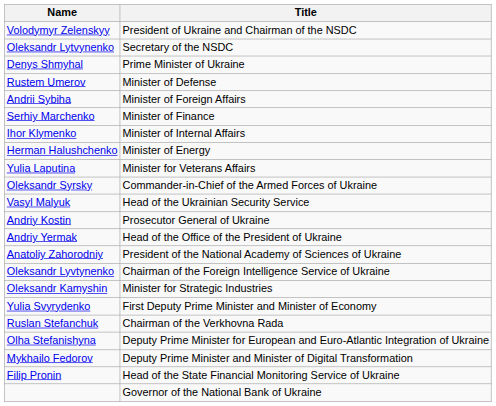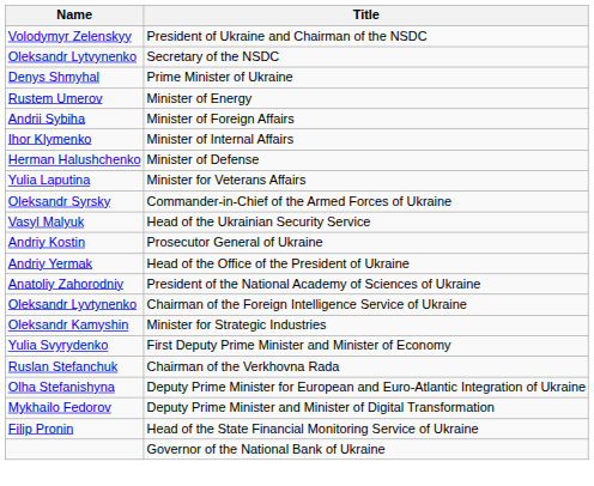 <table class="wikitable">
 <tr>
 <th>Name</th>
 <th>Title</th>
 </tr>
 <tr>
 <td><a href='#'>Volodymyr Zelenskyy</a></td>
 <td>President of Ukraine and Chairman of the NSDC</td>
 </tr>
 <tr>
 <td><a href='#'>Oleksandr Lytvynenko</a></td>
 <td>Secretary of the NSDC</td>
 </tr>
 <tr>
 <td><a href='#'>Denys Shmyhal</a></td>
 <td>Prime Minister of Ukraine</td>
 </tr>
 <tr>
 <td><a href='#'>Rustem Umerov</a></td>
-<td>Minister of Defense</td>
+<td>Minister of Energy</td>
 </tr>
 <tr>
 <td><a href='#'>Andrii Sybiha</a></td>
 <td>Minister of Foreign Affairs</td>
-</tr>
-<tr>
-<td><a href='#'>Serhiy Marchenko</a></td>
-<td>Minister of Finance</td>
 </tr>
 <tr>
 <td><a href='#'>Ihor Klymenko</a></td>
 <td>Minister of Internal Affairs</td>
 </tr>
 <tr>
 <td><a href='#'>Herman Halushchenko</a></td>
-<td>Minister of Energy</td>
+<td>Minister of Defense</td>
 </tr>
 <tr>
 <td><a href='#'>Yulia Laputina</a></td>
 <td>Minister for Veterans Affairs</td>
 </tr>
 <tr>
 <td><a href='#'>Oleksandr Syrsky</a></td>
 <td>Commander-in-Chief of the Armed Forces of Ukraine</td>
 </tr>
 <tr>
 <td><a href='#'>Vasyl Malyuk</a></td>
 <td>Head of the Ukrainian Security Service</td>
 </tr>
 <tr>
 <td><a href='#'>Andriy Kostin</a></td>
 <td>Prosecutor General of Ukraine</td>
 </tr>
 <tr>
 <td><a href='#'>Andriy Yermak</a></td>
 <td>Head of the Office of the President of Ukraine</td>
 </tr>
 <tr>
 <td><a href='#'>Anatoliy Zahorodniy</a></td>
 <td>President of the National Academy of Sciences of Ukraine</td>
 </tr>
 <tr>
 <td><a href='#'>Oleksandr Lyvtynenko</a></td>
 <td>Chairman of the Foreign Intelligence Service of Ukraine</td>
 </tr>
 <tr>
 <td><a href='#'>Oleksandr Kamyshin</a></td>
 <td>Minister for Strategic Industries</td>
 </tr>
 <tr>
 <td><a href='#'>Yulia Svyrydenko</a></td>
 <td>First Deputy Prime Minister and Minister of Economy</td>
 </tr>
 <tr>
 <td><a href='#'>Ruslan Stefanchuk</a></td>
 <td>Chairman of the Verkhovna Rada</td>
 </tr>
 <tr>
 <td><a href='#'>Olha Stefanishyna</a></td>
 <td>Deputy Prime Minister for European and Euro-Atlantic Integration of Ukraine</td>
 </tr>
 <tr>
 <td><a href='#'>Mykhailo Fedorov</a></td>
 <td>Deputy Prime Minister and Minister of Digital Transformation</td>
 </tr>
 <tr>
 <td><a href='#'>Filip Pronin</a></td>
 <td>Head of the State Financial Monitoring Service of Ukraine</td>
 </tr>
 <tr>
 <td></td>
 <td>Governor of the National Bank of Ukraine</td>
 </tr>
 </table>
